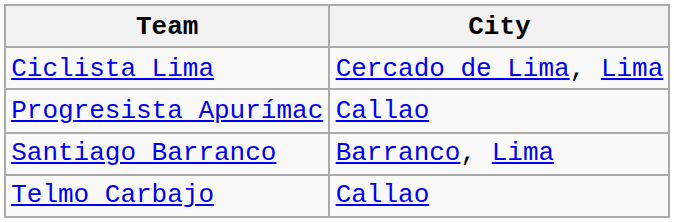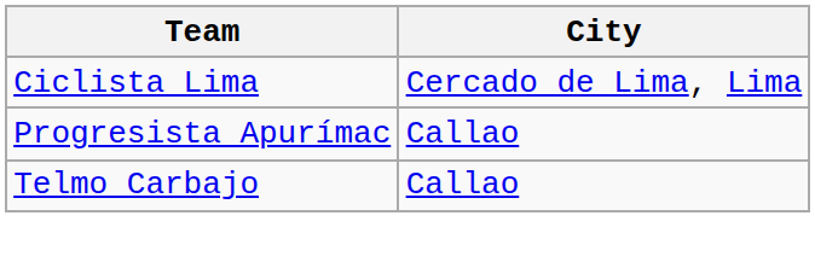 <table class="wikitable sortable">
 <tr>
 <th>Team</th>
 <th>City</th>
 </tr>
 <tr>
 <td><a href='#'>Ciclista Lima</a></td>
 <td><a href='#'>Cercado de Lima</a>, <a href='#'>Lima</a></td>
 </tr>
 <tr>
 <td><a href='#'>Progresista Apurímac</a></td>
 <td><a href='#'>Callao</a></td>
 </tr>
 <tr>
-<td><a href='#'>Santiago Barranco</a></td>
-<td><a href='#'>Barranco</a>, <a href='#'>Lima</a></td>
-</tr>
-<tr>
 <td><a href='#'>Telmo Carbajo</a></td>
 <td><a href='#'>Callao</a></td>
 </tr>
 <tr>
 </tr>
 </table>
